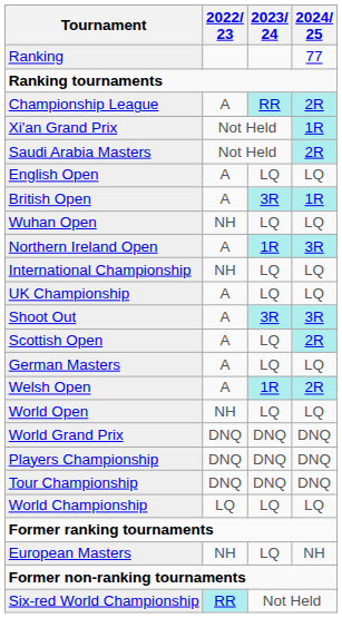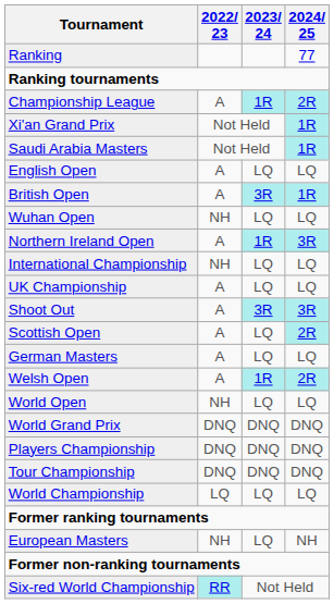 <table class="wikitable" style="font-size:85%;">
 <tr>
 <th>Tournament</th>
 <th><a href='#'>2022/<br>23</a></th>
 <th><a href='#'>2023/<br>24</a></th>
 <th><a href='#'>2024/<br>25</a></th>
 </tr>
 <tr>
 <td style="background:#EFEFEF;"><a href='#'>Ranking</a></td>
 <td align="center"></td>
 <td align="center"></td>
 <td align="center"><a href='#'>77</a></td>
 </tr>
 <tr>
 <td colspan="10"><strong>Ranking tournaments</strong></td>
 </tr>
 <tr>
 <td style="background:#EFEFEF;"><a href='#'>Championship League</a></td>
 <td align="center" style="color:#555555;">A</td>
-<td align="center" style="background:#afeeee;"><a href='#'>RR</a></td>
+<td align="center" style="background:#afeeee;"><a href='#'>1R</a></td>
 <td align="center" style="background:#afeeee;"><a href='#'>2R</a></td>
 </tr>
 <tr>
 <td style="background:#EFEFEF;"><a href='#'>Xi'an Grand Prix</a></td>
 <td align="center" colspan="2" style="color:#555555;">Not Held</td>
 <td align="center" style="background:#afeeee;"><a href='#'>1R</a></td>
 </tr>
 <tr>
 <td style="background:#EFEFEF;"><a href='#'>Saudi Arabia Masters</a></td>
 <td align="center" colspan="2" style="color:#555555;">Not Held</td>
-<td align="center" style="background:#afeeee;"><a href='#'>2R</a></td>
+<td align="center" style="background:#afeeee;"><a href='#'>1R</a></td>
 </tr>
 <tr>
 <td style="background:#EFEFEF;"><a href='#'>English Open</a></td>
 <td align="center" style="color:#555555;">A</td>
 <td align="center" style="color:#555555;">LQ</td>
 <td align="center" style="color:#555555;">LQ</td>
 </tr>
 <tr>
 <td style="background:#EFEFEF;"><a href='#'>British Open</a></td>
 <td align="center" style="color:#555555;">A</td>
 <td align="center" style="background:#afeeee;"><a href='#'>3R</a></td>
 <td align="center" style="background:#afeeee;"><a href='#'>1R</a></td>
 </tr>
 <tr>
 <td style="background:#EFEFEF;"><a href='#'>Wuhan Open</a></td>
 <td align="center" style="color:#555555;">NH</td>
 <td align="center" style="color:#555555;">LQ</td>
 <td align="center" style="color:#555555;">LQ</td>
 </tr>
 <tr>
 <td style="background:#EFEFEF;"><a href='#'>Northern Ireland Open</a></td>
 <td align="center" style="color:#555555;">A</td>
 <td align="center" style="background:#afeeee;"><a href='#'>1R</a></td>
 <td align="center" style="background:#afeeee;"><a href='#'>3R</a></td>
 </tr>
 <tr>
 <td style="background:#EFEFEF;"><a href='#'>International Championship</a></td>
 <td align="center" style="color:#555555;">NH</td>
 <td align="center" style="color:#555555;">LQ</td>
 <td align="center" style="color:#555555;">LQ</td>
 </tr>
 <tr>
 <td style="background:#EFEFEF;"><a href='#'>UK Championship</a></td>
 <td align="center" style="color:#555555;">A</td>
 <td align="center" style="color:#555555;">LQ</td>
 <td align="center" style="color:#555555;">LQ</td>
 </tr>
 <tr>
 <td style="background:#EFEFEF;"><a href='#'>Shoot Out</a></td>
 <td align="center" style="color:#555555;">A</td>
 <td align="center" style="background:#afeeee;"><a href='#'>3R</a></td>
 <td align="center" style="background:#afeeee;"><a href='#'>3R</a></td>
 </tr>
 <tr>
 <td style="background:#EFEFEF;"><a href='#'>Scottish Open</a></td>
 <td align="center" style="color:#555555;">A</td>
 <td align="center" style="color:#555555;">LQ</td>
 <td align="center" style="background:#afeeee;"><a href='#'>2R</a></td>
 </tr>
 <tr>
 <td style="background:#EFEFEF;"><a href='#'>German Masters</a></td>
 <td align="center" style="color:#555555;">A</td>
 <td align="center" style="color:#555555;">LQ</td>
 <td align="center" style="color:#555555;">LQ</td>
 </tr>
 <tr>
 <td style="background:#EFEFEF;"><a href='#'>Welsh Open</a></td>
 <td align="center" style="color:#555555;">A</td>
 <td align="center" style="background:#afeeee;"><a href='#'>1R</a></td>
 <td align="center" style="background:#afeeee;"><a href='#'>2R</a></td>
 </tr>
 <tr>
 <td style="background:#EFEFEF;"><a href='#'>World Open</a></td>
 <td align="center" style="color:#555555;">NH</td>
 <td align="center" style="color:#555555;">LQ</td>
 <td align="center" style="color:#555555;">LQ</td>
 </tr>
 <tr>
 <td style="background:#EFEFEF;"><a href='#'>World Grand Prix</a></td>
 <td align="center" style="color:#555555;">DNQ</td>
 <td align="center" style="color:#555555;">DNQ</td>
 <td align="center" style="color:#555555;">DNQ</td>
 </tr>
 <tr>
 <td style="background:#EFEFEF;"><a href='#'>Players Championship</a></td>
 <td align="center" style="color:#555555;">DNQ</td>
 <td align="center" style="color:#555555;">DNQ</td>
 <td align="center" style="color:#555555;">DNQ</td>
 </tr>
 <tr>
 <td style="background:#EFEFEF;"><a href='#'>Tour Championship</a></td>
 <td align="center" style="color:#555555;">DNQ</td>
 <td align="center" style="color:#555555;">DNQ</td>
 <td align="center" style="color:#555555;">DNQ</td>
 </tr>
 <tr>
 <td style="background:#EFEFEF;"><a href='#'>World Championship</a></td>
 <td align="center" style="color:#555555;">LQ</td>
 <td align="center" style="color:#555555;">LQ</td>
 <td align="center" style="color:#555555;">LQ</td>
 </tr>
 <tr>
 <td colspan="10"><strong>Former ranking tournaments</strong></td>
 </tr>
 <tr>
 <td style="background:#EFEFEF;"><a href='#'>European Masters</a></td>
 <td align="center" style="color:#555555;">NH</td>
 <td align="center" style="color:#555555;">LQ</td>
 <td align="center" style="color:#555555;">NH</td>
 </tr>
 <tr>
 <td colspan="10"><strong>Former non-ranking tournaments</strong></td>
 </tr>
 <tr>
 <td style="background:#EFEFEF;"><a href='#'>Six-red World Championship</a></td>
 <td align="center" style="background:#afeeee;"><a href='#'>RR</a></td>
 <td align="center" colspan="2" style="color:#555555;">Not Held</td>
 </tr>
 </table>
